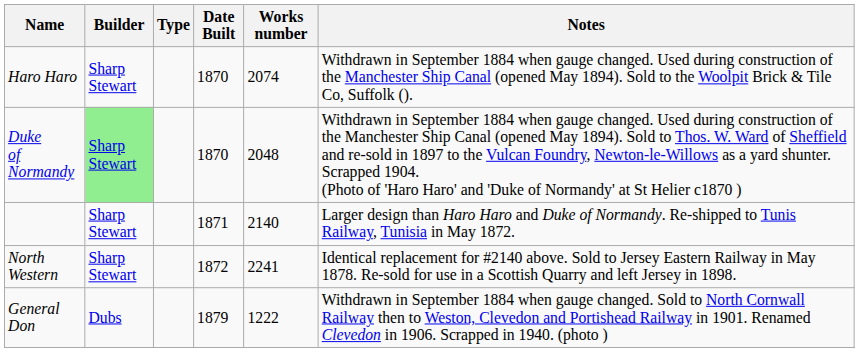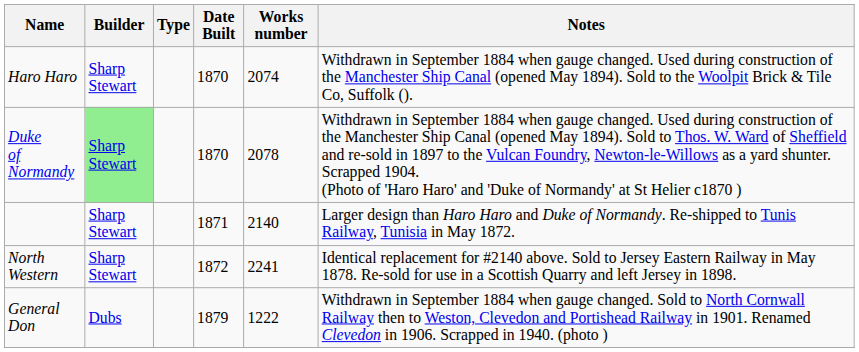 <table class="wikitable">
 <tr>
 <th>Name</th>
 <th>Builder</th>
 <th>Type</th>
 <th>Date Built</th>
 <th>Works number</th>
 <th>Notes</th>
 </tr>
 <tr>
 <td><em>Haro Haro</em></td>
 <td><a href='#'>Sharp Stewart</a></td>
 <td></td>
 <td>1870</td>
 <td>2074</td>
 <td>Withdrawn in September 1884 when gauge changed. Used during construction of the <a href='#'>Manchester Ship Canal</a> (opened May 1894). Sold to the <a href='#'>Woolpit</a> Brick & Tile Co, Suffolk ().</td>
 </tr>
 <tr>
 <td><em><a href='#'>Duke<br>of Normandy</a></em></td>
 <td style="background: lightgreen;"><a href='#'>Sharp Stewart</a></td>
 <td></td>
 <td>1870</td>
-<td>2048</td>
+<td>2078</td>
 <td>Withdrawn in September 1884 when gauge changed. Used during construction of the Manchester Ship Canal (opened May 1894). Sold to <a href='#'>Thos. W. Ward</a> of <a href='#'>Sheffield</a> and re-sold in 1897 to the <a href='#'>Vulcan Foundry</a>, <a href='#'>Newton-le-Willows</a> as a yard shunter. Scrapped 1904.<br>(Photo of 'Haro Haro' and 'Duke of Normandy' at St Helier c1870 )</td>
 </tr>
 <tr>
 <td></td>
 <td><a href='#'>Sharp Stewart</a></td>
 <td></td>
 <td>1871</td>
 <td>2140</td>
 <td>Larger design than <em>Haro Haro</em> and <em>Duke of Normandy</em>. Re-shipped to <a href='#'>Tunis Railway</a>, <a href='#'>Tunisia</a> in May 1872.</td>
 </tr>
 <tr>
 <td><em>North Western</em></td>
 <td><a href='#'>Sharp Stewart</a></td>
 <td></td>
 <td>1872</td>
 <td>2241</td>
 <td>Identical replacement for #2140 above. Sold to Jersey Eastern Railway in May 1878. Re-sold for use in a Scottish Quarry and left Jersey in 1898.</td>
 </tr>
 <tr>
 <td><em>General Don</em></td>
 <td><a href='#'>Dubs</a></td>
 <td></td>
 <td>1879</td>
 <td>1222</td>
 <td>Withdrawn in September 1884 when gauge changed. Sold to <a href='#'>North Cornwall Railway</a> then to <a href='#'>Weston, Clevedon and Portishead Railway</a> in 1901. Renamed <em><a href='#'>Clevedon</a></em> in 1906. Scrapped in 1940. (photo )</td>
 </tr>
 <tr>
 </tr>
 </table>
